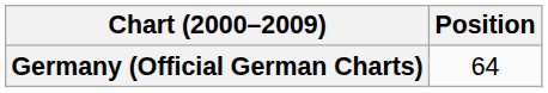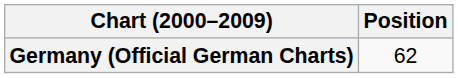 <table class="wikitable plainrowheaders" style="text-align:center">
 <tr>
 <th>Chart (2000–2009)</th>
 <th>Position</th>
 </tr>
 <tr>
 <th scope="row">Germany (Official German Charts)</th>
-<td>64</td>
+<td>62</td>
 </tr>
 </table>
